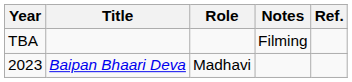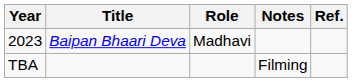 <table class="wikitable sortable">
 <tr>
 <th>Year</th>
 <th>Title</th>
 <th>Role</th>
 <th>Notes</th>
 <th>Ref.</th>
 </tr>
 <tr>
+<td>2023</td>
+<td><em><a href='#'>Baipan Bhaari Deva</a></em></td>
+<td>Madhavi</td>
+<td></td>
+<td></td>
+</tr>
+<tr>
 <td>TBA</td>
 <td></td>
 <td></td>
 <td>Filming</td>
 <td></td>
 </tr>
-<tr>
-<td>2023</td>
-<td><em><a href='#'>Baipan Bhaari Deva</a></em></td>
-<td>Madhavi</td>
-<td></td>
-<td></td>
-</tr>
 </table>
